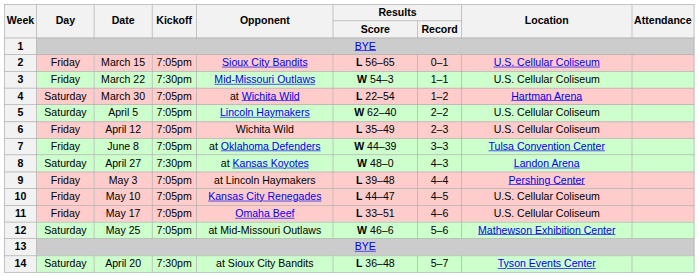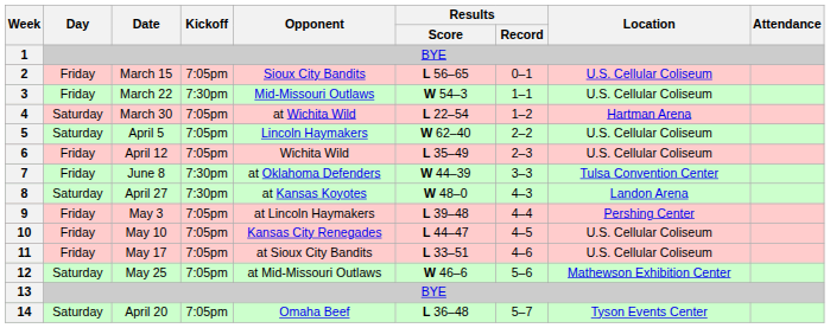 <table class="wikitable">
 <tr>
 <th rowspan="2" width="40">Week</th>
 <th rowspan="2" width="80">Day</th>
 <th rowspan="2" width="80">Date</th>
 <th rowspan="2" width="60">Kickoff</th>
 <th rowspan="2" width="200">Opponent</th>
 <th colspan="2" width="180">Results</th>
 <th rowspan="2" width="250">Location</th>
 <th rowspan="2" width=>Attendance</th>
 </tr>
 <tr>
 <th width="120">Score</th>
 <th width="60">Record</th>
 </tr>
 <tr align="center" bgcolor="#CCCCCC">
 <th>1</th>
 <td colSpan=8><a href='#'>BYE</a></td>
 </tr>
 <tr align="center" bgcolor="#FFCCCC">
 <th>2</th>
 <td>Friday</td>
 <td>March 15</td>
 <td>7:05pm</td>
 <td><a href='#'>Sioux City Bandits</a></td>
 <td><strong>L</strong> 56–65</td>
 <td>0–1</td>
 <td><a href='#'>U.S. Cellular Coliseum</a></td>
 <td></td>
 </tr>
 <tr align="center" bgcolor="#CCFFCC">
 <th>3</th>
 <td>Friday</td>
 <td>March 22</td>
 <td>7:30pm</td>
 <td><a href='#'>Mid-Missouri Outlaws</a></td>
 <td><strong>W</strong> 54–3</td>
 <td>1–1</td>
 <td>U.S. Cellular Coliseum</td>
 <td></td>
 </tr>
 <tr align="center" bgcolor="#FFCCCC">
 <th>4</th>
 <td>Saturday</td>
 <td>March 30</td>
 <td>7:05pm</td>
 <td>at <a href='#'>Wichita Wild</a></td>
 <td><strong>L</strong> 22–54</td>
 <td>1–2</td>
 <td><a href='#'>Hartman Arena</a></td>
 <td></td>
 </tr>
 <tr align="center" bgcolor="#CCFFCC">
 <th>5</th>
 <td>Saturday</td>
 <td>April 5</td>
 <td>7:05pm</td>
 <td><a href='#'>Lincoln Haymakers</a></td>
 <td><strong>W</strong> 62–40</td>
 <td>2–2</td>
 <td>U.S. Cellular Coliseum</td>
 <td></td>
 </tr>
 <tr align="center" bgcolor="#FFCCCC">
 <th>6</th>
 <td>Friday</td>
 <td>April 12</td>
 <td>7:05pm</td>
 <td>Wichita Wild</td>
 <td><strong>L</strong> 35–49</td>
 <td>2–3</td>
 <td>U.S. Cellular Coliseum</td>
 <td></td>
 </tr>
 <tr align="center" bgcolor="#CCFFCC">
 <th>7</th>
 <td>Friday</td>
 <td>June 8</td>
-<td>7:05pm</td>
+<td>7:30pm</td>
 <td>at <a href='#'>Oklahoma Defenders</a></td>
 <td><strong>W</strong> 44–39</td>
 <td>3–3</td>
 <td><a href='#'>Tulsa Convention Center</a></td>
 <td></td>
 </tr>
 <tr align="center" bgcolor="#CCFFCC">
 <th>8</th>
 <td>Saturday</td>
 <td>April 27</td>
 <td>7:30pm</td>
 <td>at <a href='#'>Kansas Koyotes</a></td>
 <td><strong>W</strong> 48–0</td>
 <td>4–3</td>
 <td><a href='#'>Landon Arena</a></td>
 <td></td>
 </tr>
 <tr align="center" bgcolor="#FFCCCC">
 <th>9</th>
 <td>Friday</td>
 <td>May 3</td>
 <td>7:05pm</td>
 <td>at Lincoln Haymakers</td>
 <td><strong>L</strong> 39–48</td>
 <td>4–4</td>
 <td><a href='#'>Pershing Center</a></td>
 <td></td>
 </tr>
 <tr align="center" bgcolor="#FFCCCC">
 <th>10</th>
 <td>Friday</td>
 <td>May 10</td>
 <td>7:05pm</td>
 <td><a href='#'>Kansas City Renegades</a></td>
 <td><strong>L</strong> 44–47</td>
 <td>4–5</td>
 <td>U.S. Cellular Coliseum</td>
 <td></td>
 </tr>
 <tr align="center" bgcolor="#FFCCCC">
 <th>11</th>
 <td>Friday</td>
 <td>May 17</td>
 <td>7:05pm</td>
-<td><a href='#'>Omaha Beef</a></td>
+<td>at Sioux City Bandits</td>
 <td><strong>L</strong> 33–51</td>
 <td>4–6</td>
 <td>U.S. Cellular Coliseum</td>
 <td></td>
 </tr>
 <tr align="center" bgcolor="#CCFFCC">
 <th>12</th>
 <td>Saturday</td>
 <td>May 25</td>
 <td>7:05pm</td>
 <td>at Mid-Missouri Outlaws</td>
 <td><strong>W</strong> 46–6</td>
 <td>5–6</td>
 <td><a href='#'>Mathewson Exhibition Center</a></td>
 <td></td>
 </tr>
 <tr align="center" bgcolor="#CCCCCC">
 <th>13</th>
 <td colSpan=8><a href='#'>BYE</a></td>
 </tr>
 <tr align="center" bgcolor="#CCFFCC">
 <th>14</th>
 <td>Saturday</td>
 <td>April 20</td>
-<td>7:30pm</td>
-<td>at Sioux City Bandits</td>
+<td>7:05pm</td>
+<td><a href='#'>Omaha Beef</a></td>
 <td><strong>L</strong> 36–48</td>
 <td>5–7</td>
 <td><a href='#'>Tyson Events Center</a></td>
 <td></td>
 </tr>
 </table>
